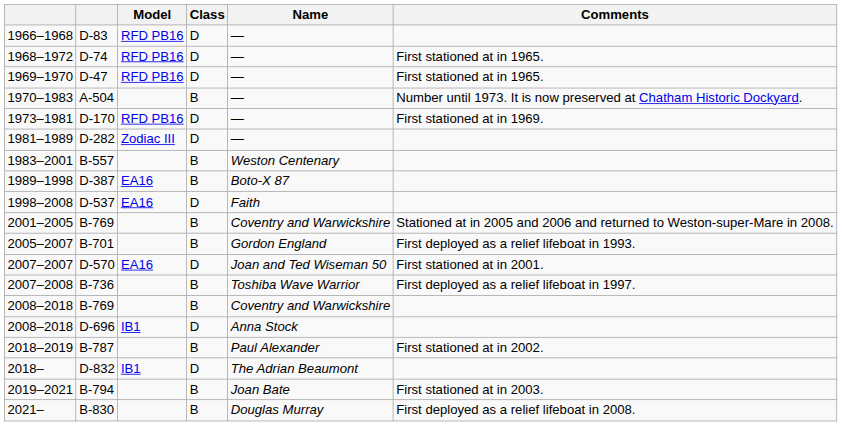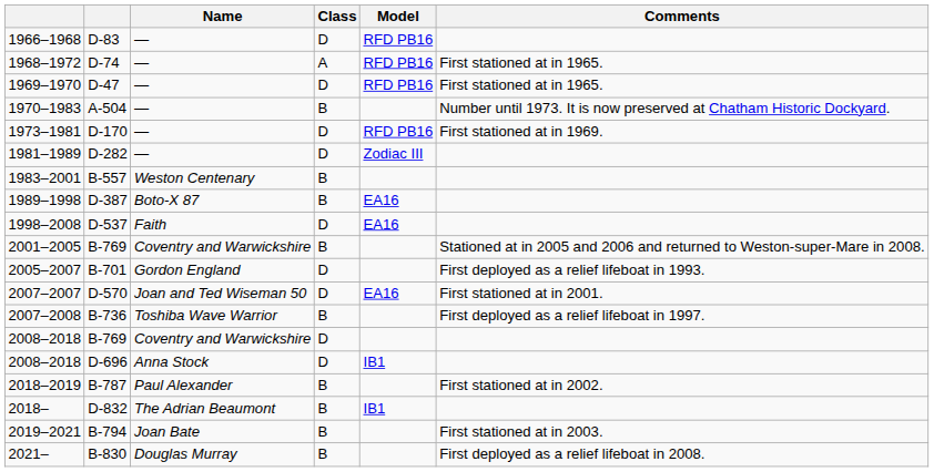 <table class="wikitable sortable">
 <tr>
 <th></th>
 <th></th>
+<th>Name</th>
+<th>Class</th>
 <th>Model</th>
-<th>Class</th>
-<th>Name</th>
 <th class=unsortable>Comments</th>
 </tr>
 <tr>
 <td>1966–1968</td>
 <td>D-83</td>
+<td>—</td>
+<td>D</td>
 <td><a href='#'>RFD PB16</a></td>
-<td>D</td>
-<td>—</td>
 <td></td>
 </tr>
 <tr>
 <td>1968–1972</td>
 <td>D-74</td>
+<td>—</td>
+<td>A</td>
 <td><a href='#'>RFD PB16</a></td>
-<td>D</td>
-<td>—</td>
 <td>First stationed at  in 1965.</td>
 </tr>
 <tr>
 <td>1969–1970</td>
 <td>D-47</td>
+<td>—</td>
+<td>D</td>
 <td><a href='#'>RFD PB16</a></td>
-<td>D</td>
-<td>—</td>
 <td>First stationed at  in 1965.</td>
 </tr>
 <tr>
 <td>1970–1983</td>
 <td>A-504</td>
+<td>—</td>
+<td>B</td>
 <td></td>
-<td>B</td>
-<td>—</td>
 <td>Number  until 1973. It is now preserved at <a href='#'>Chatham Historic Dockyard</a>.</td>
 </tr>
 <tr>
 <td>1973–1981</td>
 <td>D-170</td>
+<td>—</td>
+<td>D</td>
 <td><a href='#'>RFD PB16</a></td>
-<td>D</td>
-<td>—</td>
 <td>First stationed at  in 1969.</td>
 </tr>
 <tr>
 <td>1981–1989</td>
 <td>D-282</td>
+<td>—</td>
+<td>D</td>
 <td><a href='#'>Zodiac III</a></td>
-<td>D</td>
-<td>—</td>
 <td></td>
 </tr>
 <tr>
 <td>1983–2001</td>
 <td>B-557</td>
+<td><em>Weston Centenary</em></td>
+<td>B</td>
 <td></td>
-<td>B</td>
-<td><em>Weston Centenary</em></td>
 <td></td>
 </tr>
 <tr>
 <td>1989–1998</td>
 <td>D-387</td>
+<td><em>Boto-X 87</em></td>
+<td>B</td>
 <td><a href='#'>EA16</a></td>
-<td>B</td>
-<td><em>Boto-X 87</em></td>
 <td></td>
 </tr>
 <tr>
 <td>1998–2008</td>
 <td>D-537</td>
+<td><em>Faith</em></td>
+<td>D</td>
 <td><a href='#'>EA16</a></td>
-<td>D</td>
-<td><em>Faith</em></td>
 <td></td>
 </tr>
 <tr>
 <td>2001–2005</td>
 <td>B-769</td>
+<td><em>Coventry and Warwickshire</em></td>
+<td>B</td>
 <td></td>
-<td>B</td>
-<td><em>Coventry and Warwickshire</em></td>
 <td>Stationed at  in 2005 and 2006 and returned to Weston-super-Mare in 2008.</td>
 </tr>
 <tr>
 <td>2005–2007</td>
 <td>B-701</td>
+<td><em>Gordon England</em></td>
+<td>D</td>
 <td></td>
-<td>B</td>
-<td><em>Gordon England</em></td>
 <td>First deployed as a relief lifeboat in 1993.</td>
 </tr>
 <tr>
 <td>2007–2007</td>
 <td>D-570</td>
+<td><em>Joan and Ted Wiseman 50</em></td>
+<td>D</td>
 <td><a href='#'>EA16</a></td>
-<td>D</td>
-<td><em>Joan and Ted Wiseman 50</em></td>
 <td>First stationed at  in 2001.</td>
 </tr>
 <tr>
 <td>2007–2008</td>
 <td>B-736</td>
+<td><em>Toshiba Wave Warrior</em></td>
+<td>B</td>
 <td></td>
-<td>B</td>
-<td><em>Toshiba Wave Warrior</em></td>
 <td>First deployed as a relief lifeboat in 1997.</td>
 </tr>
 <tr>
 <td>2008–2018</td>
 <td>B-769</td>
+<td><em>Coventry and Warwickshire</em></td>
+<td>D</td>
 <td></td>
-<td>B</td>
-<td><em>Coventry and Warwickshire</em></td>
 <td></td>
 </tr>
 <tr>
 <td>2008–2018</td>
 <td>D-696</td>
+<td><em>Anna Stock</em></td>
+<td>D</td>
 <td><a href='#'>IB1</a></td>
-<td>D</td>
-<td><em>Anna Stock</em></td>
 <td></td>
 </tr>
 <tr>
 <td>2018–2019</td>
 <td>B-787</td>
+<td><em>Paul Alexander</em></td>
+<td>B</td>
 <td></td>
-<td>B</td>
-<td><em>Paul Alexander</em></td>
 <td>First stationed at  in 2002.</td>
 </tr>
 <tr>
 <td>2018–</td>
 <td>D-832</td>
+<td><em>The Adrian Beaumont</em></td>
+<td>B</td>
 <td><a href='#'>IB1</a></td>
-<td>D</td>
-<td><em>The Adrian Beaumont</em></td>
 <td></td>
 </tr>
 <tr>
 <td>2019–2021</td>
 <td>B-794</td>
+<td><em>Joan Bate</em></td>
+<td>B</td>
 <td></td>
-<td>B</td>
-<td><em>Joan Bate</em></td>
 <td>First stationed at  in 2003.</td>
 </tr>
 <tr>
 <td>2021–</td>
 <td>B-830</td>
+<td><em>Douglas Murray</em></td>
+<td>B</td>
 <td></td>
-<td>B</td>
-<td><em>Douglas Murray</em></td>
 <td>First deployed as a relief lifeboat in 2008.</td>
 </tr>
 </table>
